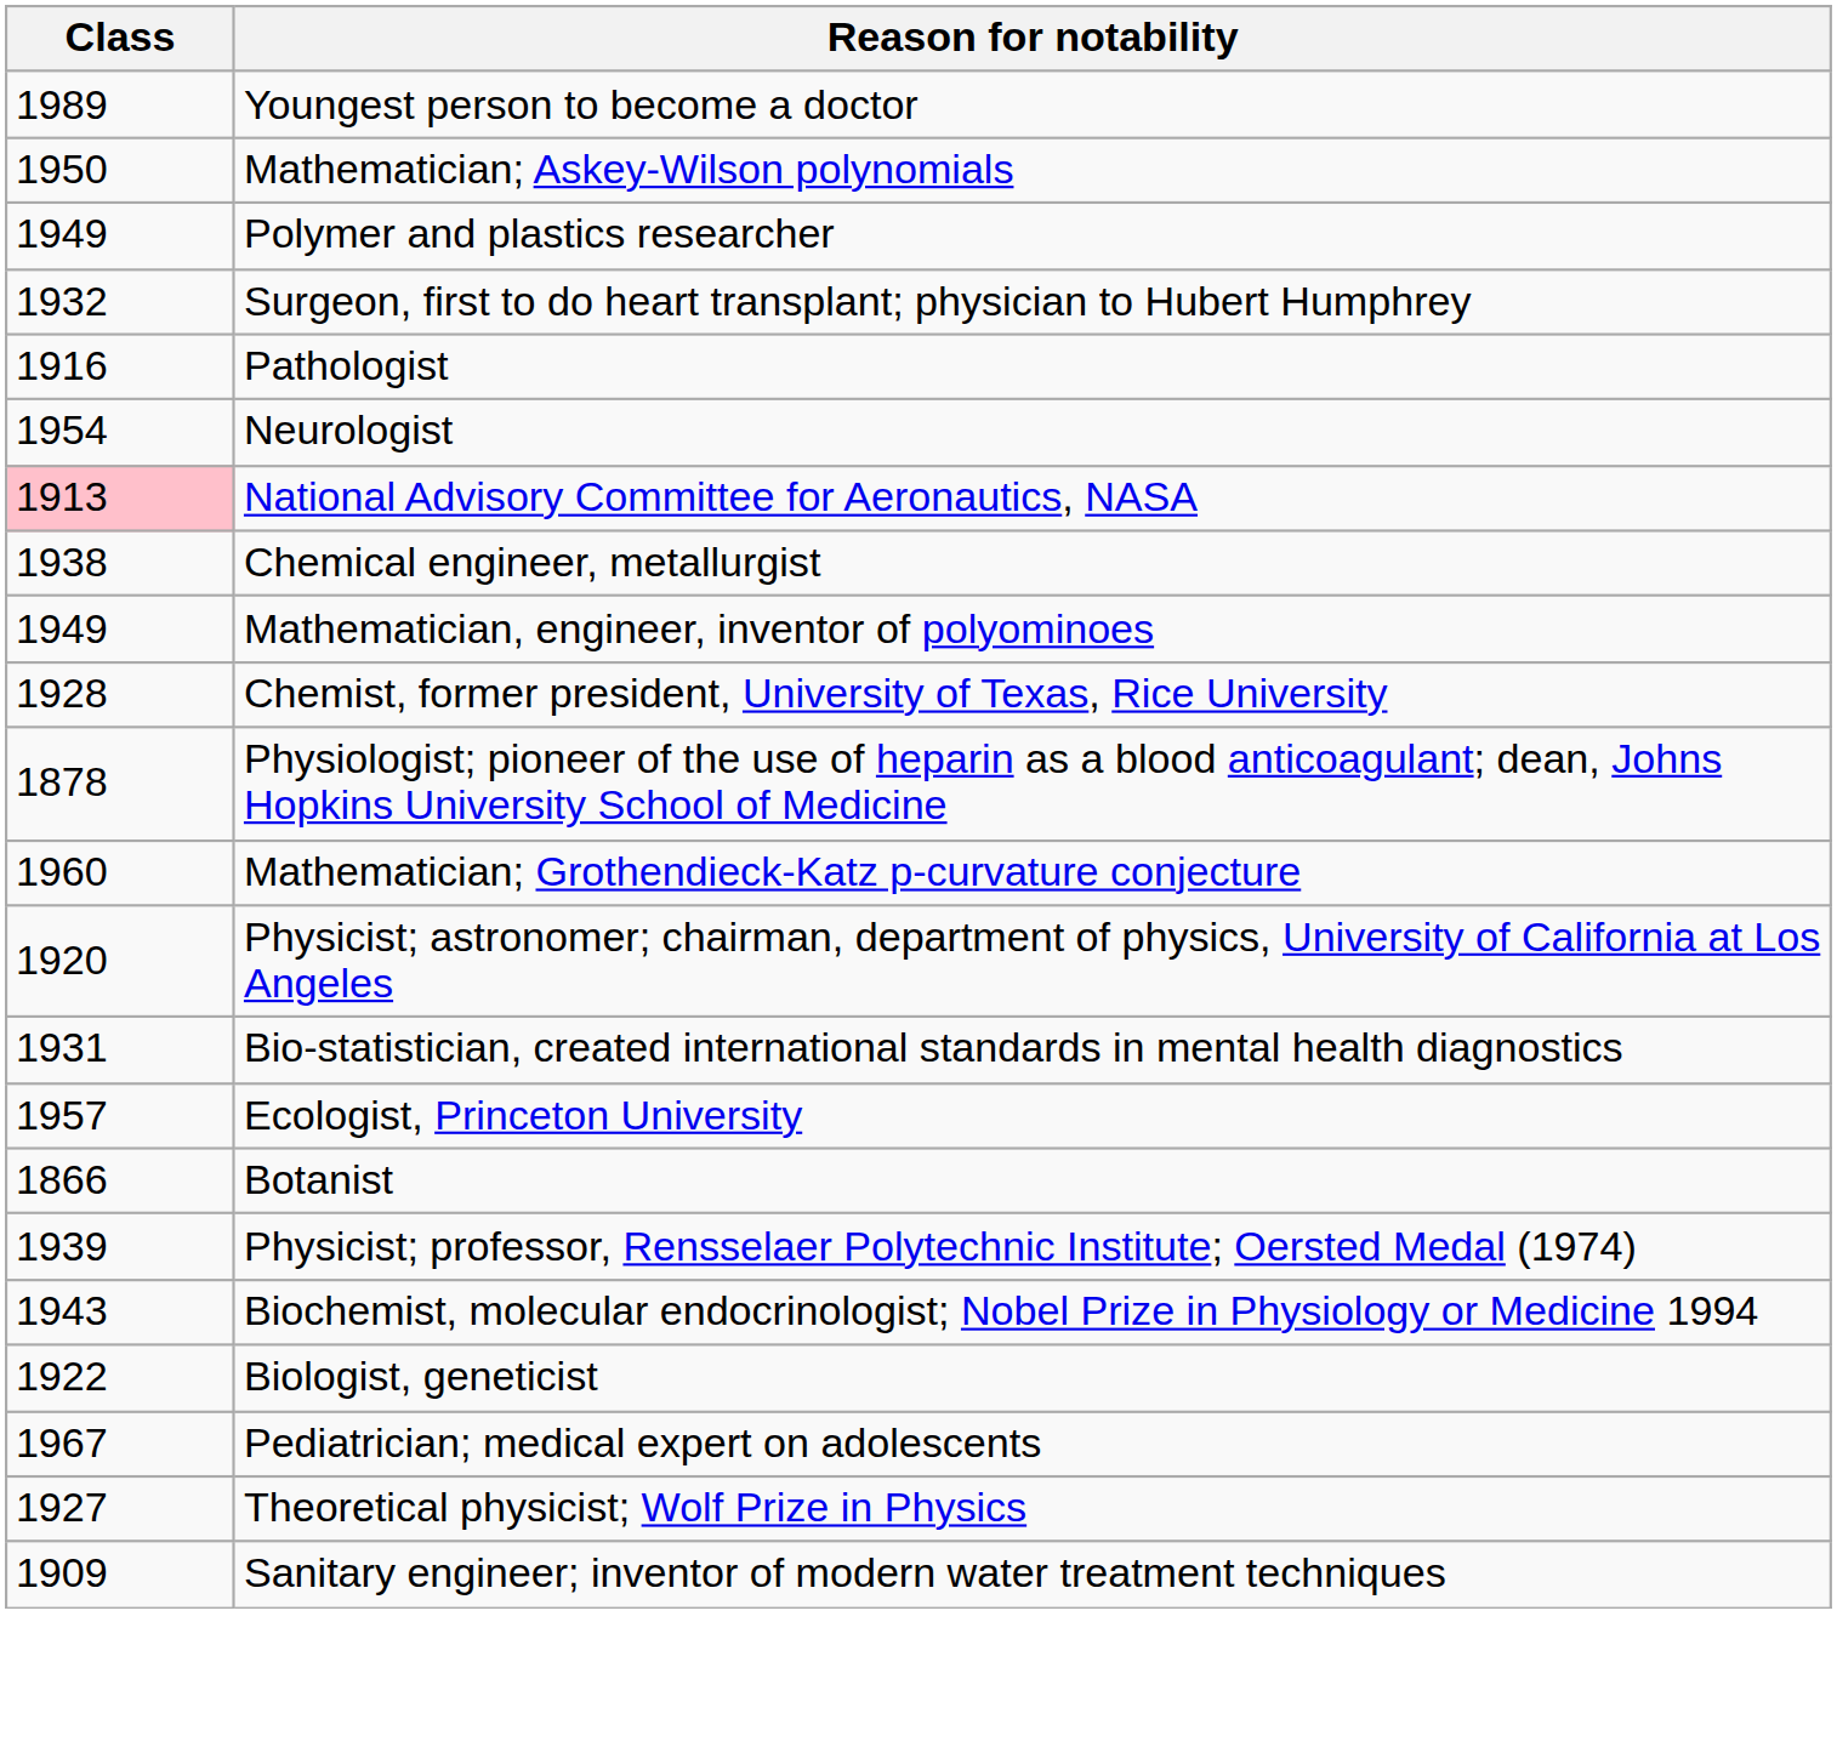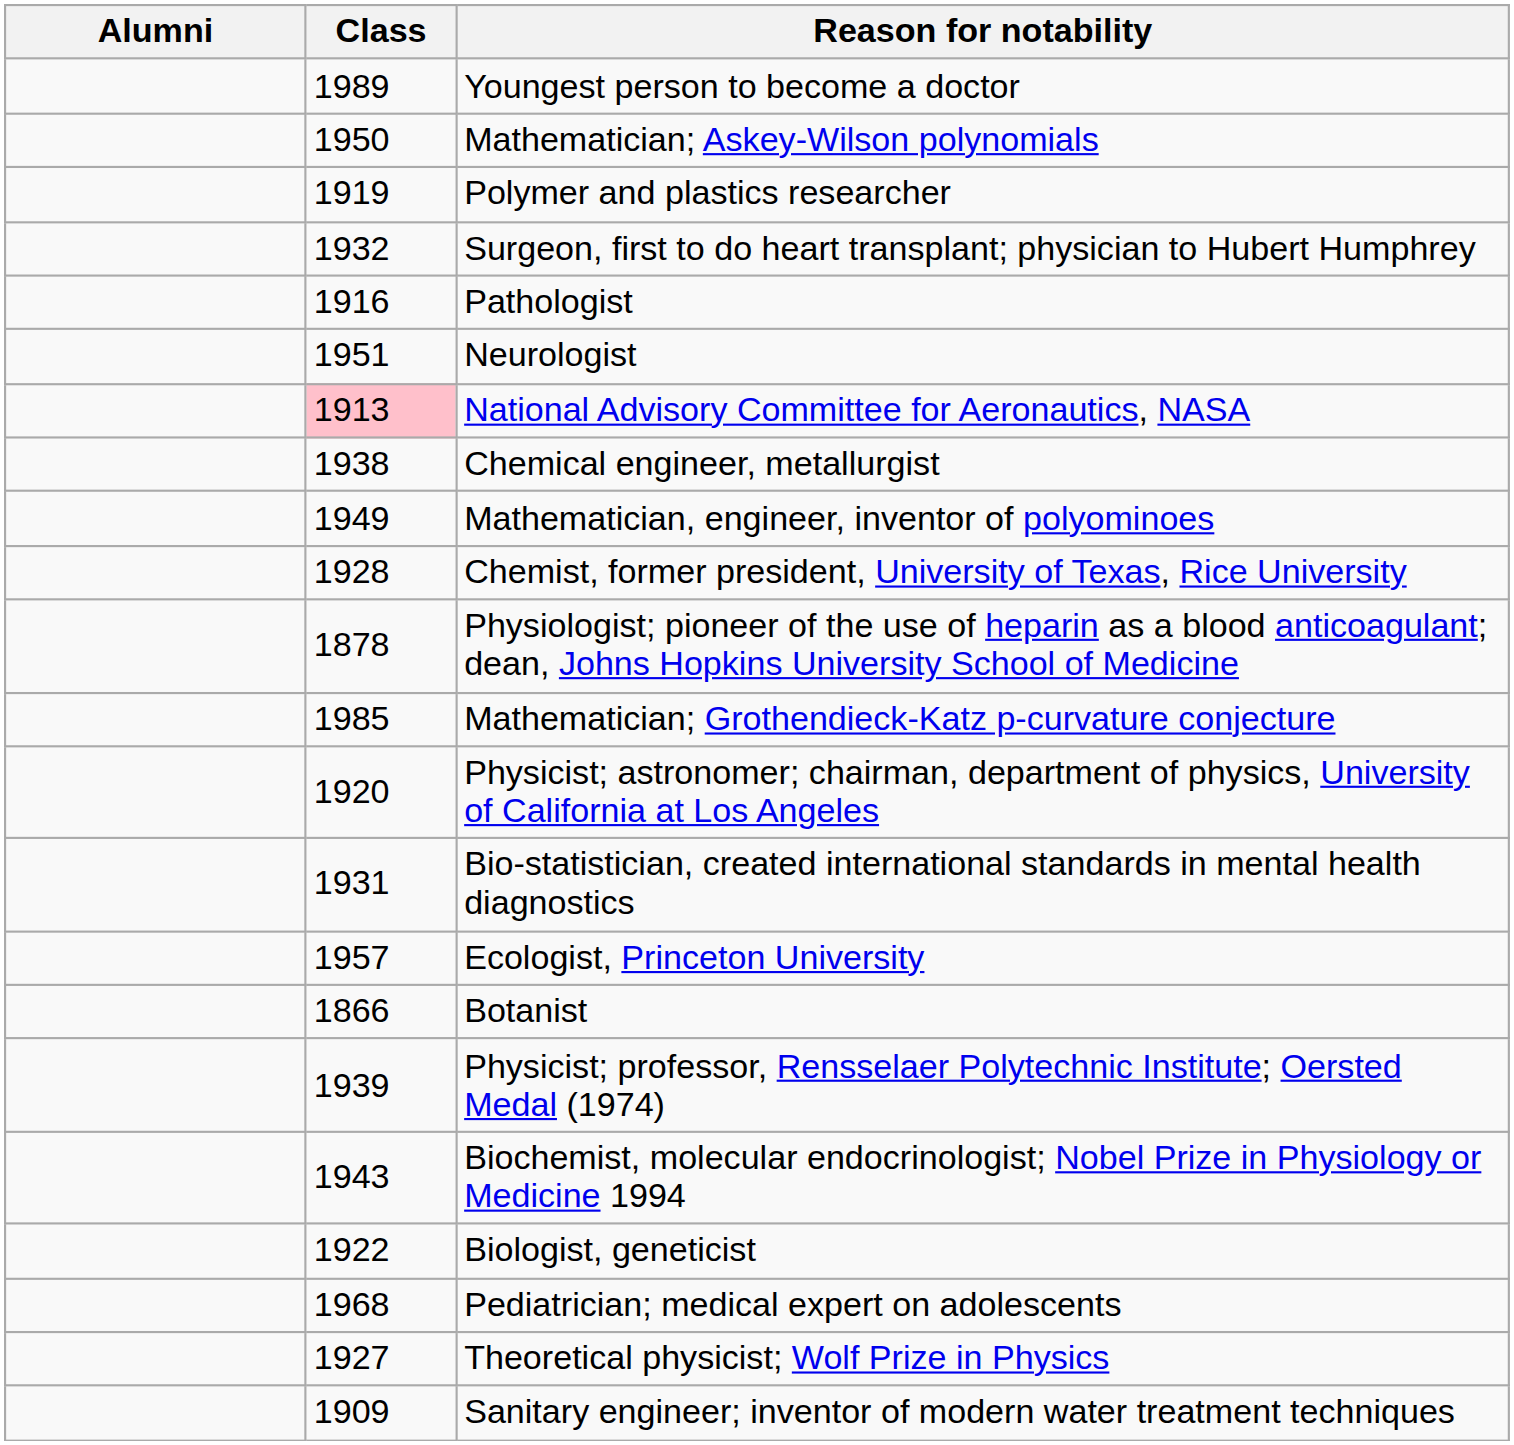 <table class="sortable wikitable" style="width:80%">
 <tr>
+<th style="width:20%;">Alumni</th>
 <th style="width:10%;">Class</th>
 <th style="width:70%;">Reason for notability</th>
 </tr>
 <tr>
+<td></td>
 <td>1989</td>
 <td>Youngest person to become a doctor</td>
 </tr>
 <tr>
+<td></td>
 <td>1950</td>
 <td>Mathematician; <a href='#'>Askey-Wilson polynomials</a></td>
 </tr>
 <tr>
-<td>1949</td>
+<td></td>
+<td>1919</td>
 <td>Polymer and plastics researcher</td>
 </tr>
 <tr>
+<td></td>
 <td>1932</td>
 <td>Surgeon, first to do heart transplant; physician to Hubert Humphrey</td>
 </tr>
 <tr>
+<td></td>
 <td>1916</td>
 <td>Pathologist</td>
 </tr>
 <tr>
-<td>1954</td>
+<td></td>
+<td>1951</td>
 <td>Neurologist</td>
 </tr>
 <tr>
+<td></td>
 <td style="background: pink;">1913</td>
 <td><a href='#'>National Advisory Committee for Aeronautics</a>, <a href='#'>NASA</a></td>
 </tr>
 <tr>
+<td></td>
 <td>1938</td>
 <td>Chemical engineer, metallurgist</td>
 </tr>
 <tr>
+<td></td>
 <td>1949</td>
 <td>Mathematician, engineer, inventor of <a href='#'>polyominoes</a></td>
 </tr>
 <tr>
+<td></td>
 <td>1928</td>
 <td>Chemist, former president, <a href='#'>University of Texas</a>, <a href='#'>Rice University</a></td>
 </tr>
 <tr>
+<td></td>
 <td>1878</td>
 <td>Physiologist; pioneer of the use of <a href='#'>heparin</a> as a blood <a href='#'>anticoagulant</a>; dean, <a href='#'>Johns Hopkins University School of Medicine</a></td>
 </tr>
 <tr>
-<td>1960</td>
+<td></td>
+<td>1985</td>
 <td>Mathematician; <a href='#'>Grothendieck-Katz p-curvature conjecture</a></td>
 </tr>
 <tr>
+<td></td>
 <td>1920</td>
 <td>Physicist; astronomer; chairman, department of physics, <a href='#'>University of California at Los Angeles</a></td>
 </tr>
 <tr>
+<td></td>
 <td>1931</td>
 <td>Bio-statistician, created international standards in mental health diagnostics</td>
 </tr>
 <tr>
+<td></td>
 <td>1957</td>
 <td>Ecologist, <a href='#'>Princeton University</a></td>
 </tr>
 <tr>
+<td></td>
 <td>1866</td>
 <td>Botanist</td>
 </tr>
 <tr>
+<td></td>
 <td>1939</td>
 <td>Physicist; professor, <a href='#'>Rensselaer Polytechnic Institute</a>; <a href='#'>Oersted Medal</a> (1974)</td>
 </tr>
 <tr>
+<td></td>
 <td>1943</td>
 <td>Biochemist, molecular endocrinologist; <a href='#'>Nobel Prize in Physiology or Medicine</a> 1994</td>
 </tr>
 <tr>
+<td></td>
 <td>1922</td>
 <td>Biologist, geneticist</td>
 </tr>
 <tr>
-<td>1967</td>
+<td></td>
+<td>1968</td>
 <td>Pediatrician; medical expert on adolescents</td>
 </tr>
 <tr>
+<td></td>
 <td>1927</td>
 <td>Theoretical physicist; <a href='#'>Wolf Prize in Physics</a></td>
 </tr>
 <tr>
+<td></td>
 <td>1909</td>
 <td>Sanitary engineer; inventor of modern water treatment techniques</td>
 </tr>
 </table>
